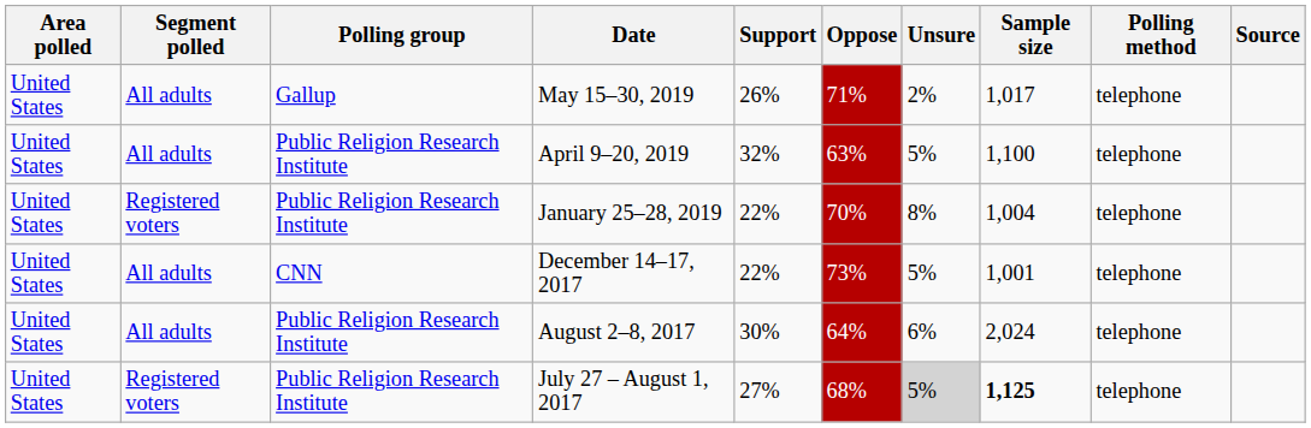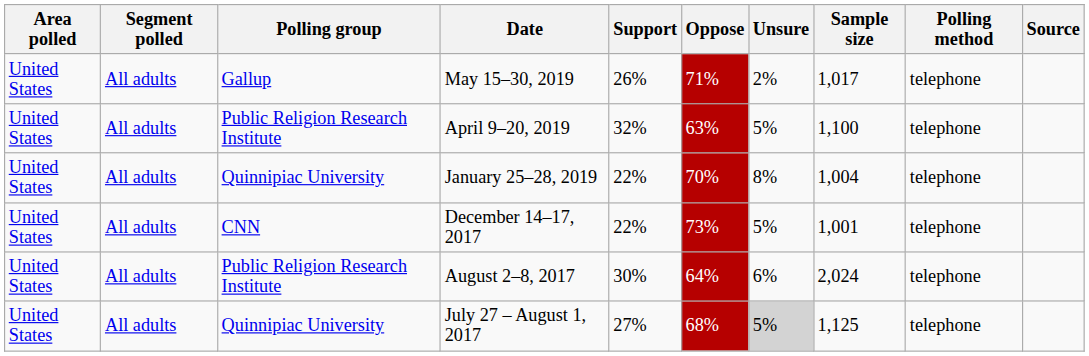 <table class="wikitable sortable" style="width: 75%;">
 <tr>
 <th>Area polled</th>
 <th>Segment polled</th>
 <th>Polling group</th>
 <th>Date</th>
 <th>Support</th>
 <th>Oppose</th>
 <th>Unsure</th>
 <th>Sample size</th>
 <th>Polling method</th>
 <th>Source</th>
 </tr>
 <tr>
 <td> <a href='#'>United States</a></td>
 <td><a href='#'>All adults</a></td>
 <td><a href='#'>Gallup</a></td>
 <td>May 15–30, 2019</td>
 <td>26%</td>
 <td style="background:#B60000; color: white">71%</td>
 <td>2%</td>
 <td>1,017</td>
 <td>telephone</td>
 <td></td>
 </tr>
 <tr>
 <td> <a href='#'>United States</a></td>
 <td><a href='#'>All adults</a></td>
 <td><a href='#'>Public Religion Research Institute</a></td>
 <td>April 9–20, 2019</td>
 <td>32%</td>
 <td style="background:#B60000; color: white">63%</td>
 <td>5%</td>
 <td>1,100</td>
 <td>telephone</td>
 <td></td>
 </tr>
 <tr>
 <td> <a href='#'>United States</a></td>
-<td><a href='#'>Registered voters</a></td>
-<td><a href='#'>Public Religion Research Institute</a></td>
+<td><a href='#'>All adults</a></td>
+<td><a href='#'>Quinnipiac University</a></td>
 <td>January 25–28, 2019</td>
 <td>22%</td>
 <td style="background:#B60000; color: white">70%</td>
 <td>8%</td>
 <td>1,004</td>
 <td>telephone</td>
 <td></td>
 </tr>
 <tr>
 <td> <a href='#'>United States</a></td>
 <td><a href='#'>All adults</a></td>
 <td><a href='#'>CNN</a></td>
 <td>December 14–17, 2017</td>
 <td>22%</td>
 <td style="background:#B60000; color: white">73%</td>
 <td>5%</td>
 <td>1,001</td>
 <td>telephone</td>
 <td></td>
 </tr>
 <tr>
 <td> <a href='#'>United States</a></td>
 <td><a href='#'>All adults</a></td>
 <td><a href='#'>Public Religion Research Institute</a></td>
 <td>August 2–8, 2017</td>
 <td>30%</td>
 <td style="background:#B60000; color: white">64%</td>
 <td>6%</td>
 <td>2,024</td>
 <td>telephone</td>
 <td></td>
 </tr>
 <tr>
 <td> <a href='#'>United States</a></td>
-<td><a href='#'>Registered voters</a></td>
-<td><a href='#'>Public Religion Research Institute</a></td>
+<td><a href='#'>All adults</a></td>
+<td><a href='#'>Quinnipiac University</a></td>
 <td>July 27 – August 1, 2017</td>
 <td>27%</td>
 <td style="background:#B60000; color: white">68%</td>
 <td style="background: lightgrey;">5%</td>
-<td><strong>1,125</strong></td>
+<td>1,125</td>
 <td>telephone</td>
 <td></td>
 </tr>
 </table>
